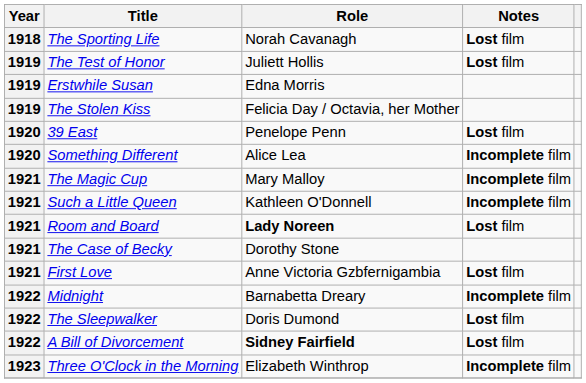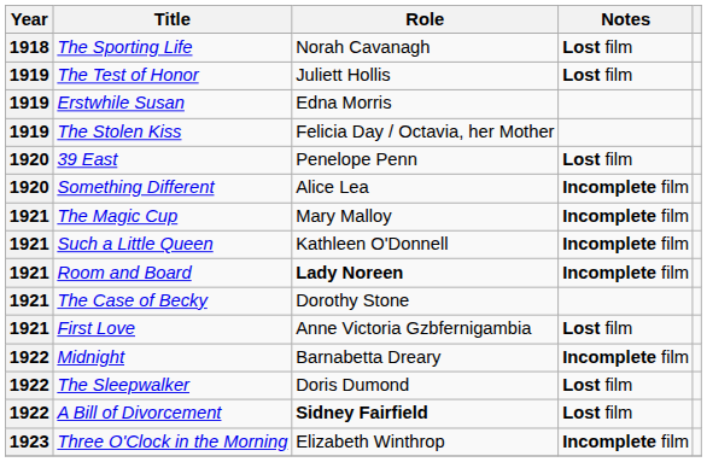 <table class="wikitable plainrowheaders sortable" style="margin-right: 0;">
 <tr>
 <th scope="col">Year</th>
 <th scope="col">Title</th>
 <th scope="col">Role</th>
 <th scope="col" class="unsortable">Notes</th>
 <th scope="col" class="unsortable"></th>
 </tr>
 <tr>
 <th scope="row">1918</th>
 <td><em><a href='#'>The Sporting Life</a></em></td>
 <td>Norah Cavanagh</td>
 <td><strong>Lost</strong> film</td>
 <td style="text-align:center;"></td>
 </tr>
 <tr>
 <th scope="row">1919</th>
 <td><em><a href='#'>The Test of Honor</a></em></td>
 <td>Juliett Hollis</td>
 <td><strong>Lost</strong> film</td>
 <td style="text-align:center;"></td>
 </tr>
 <tr>
 <th scope="row">1919</th>
 <td><em><a href='#'>Erstwhile Susan</a></em></td>
 <td>Edna Morris</td>
 <td></td>
 <td style="text-align:center;"></td>
 </tr>
 <tr>
 <th scope="row">1919</th>
 <td><em><a href='#'>The Stolen Kiss</a></em></td>
 <td>Felicia Day / Octavia, her Mother</td>
 <td></td>
 <td style="text-align:center;"></td>
 </tr>
 <tr>
 <th scope="row">1920</th>
 <td><em><a href='#'>39 East</a></em></td>
 <td>Penelope Penn</td>
 <td><strong>Lost</strong> film</td>
 <td style="text-align:center;"></td>
 </tr>
 <tr>
 <th scope="row">1920</th>
 <td><em><a href='#'>Something Different</a></em></td>
 <td>Alice Lea</td>
 <td><strong>Incomplete</strong> film</td>
 <td style="text-align:center;"></td>
 </tr>
 <tr>
 <th scope="row">1921</th>
 <td><em><a href='#'>The Magic Cup</a></em></td>
 <td>Mary Malloy</td>
 <td><strong>Incomplete</strong> film</td>
 <td style="text-align:center;"></td>
 </tr>
 <tr>
 <th scope="row">1921</th>
 <td><em><a href='#'>Such a Little Queen</a></em></td>
 <td>Kathleen O'Donnell</td>
 <td><strong>Incomplete</strong> film</td>
 <td style="text-align:center;"></td>
 </tr>
 <tr>
 <th scope="row">1921</th>
 <td><em><a href='#'>Room and Board</a></em></td>
 <td><strong>Lady Noreen</strong></td>
-<td><strong>Lost</strong> film</td>
+<td><strong>Incomplete</strong> film</td>
 <td style="text-align:center;"></td>
 </tr>
 <tr>
 <th scope="row">1921</th>
 <td><em><a href='#'>The Case of Becky</a></em></td>
 <td>Dorothy Stone</td>
 <td></td>
 <td style="text-align:center;"></td>
 </tr>
 <tr>
 <th scope="row">1921</th>
 <td><em><a href='#'>First Love</a></em></td>
 <td>Anne Victoria Gzbfernigambia</td>
 <td><strong>Lost</strong> film</td>
 <td style="text-align:center;"></td>
 </tr>
 <tr>
 <th scope="row">1922</th>
 <td><em><a href='#'>Midnight</a></em></td>
 <td>Barnabetta Dreary</td>
 <td><strong>Incomplete</strong> film</td>
 <td style="text-align:center;"></td>
 </tr>
 <tr>
 <th scope="row">1922</th>
 <td><em><a href='#'>The Sleepwalker</a></em></td>
 <td>Doris Dumond</td>
 <td><strong>Lost</strong> film</td>
 <td style="text-align:center;"></td>
 </tr>
 <tr>
 <th scope="row">1922</th>
 <td><em><a href='#'>A Bill of Divorcement</a></em></td>
 <td><strong>Sidney Fairfield</strong></td>
 <td><strong>Lost</strong> film</td>
 <td style="text-align:center;"></td>
 </tr>
 <tr>
 <th scope="row">1923</th>
 <td><em><a href='#'>Three O'Clock in the Morning</a></em></td>
 <td>Elizabeth Winthrop</td>
 <td><strong>Incomplete</strong> film</td>
 <td style="text-align:center;"></td>
 </tr>
 <tr>
 </tr>
 </table>
